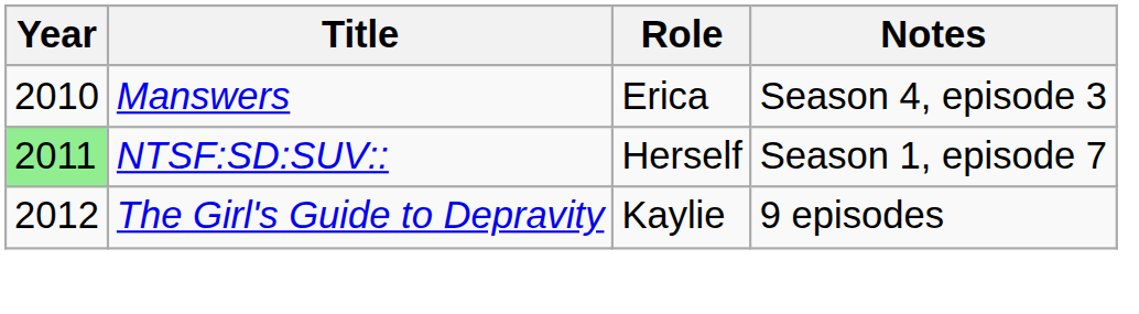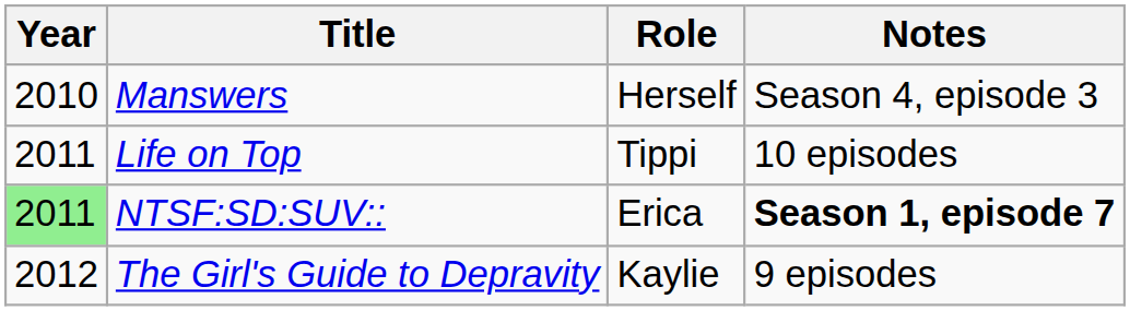 <table class="wikitable sortable">
 <tr>
 <th>Year</th>
 <th>Title</th>
 <th>Role</th>
 <th class="unsortable">Notes</th>
 </tr>
 <tr>
 <td>2010</td>
 <td><em><a href='#'>Manswers</a></em></td>
-<td>Erica</td>
+<td>Herself</td>
 <td>Season 4, episode 3</td>
+</tr>
+<tr>
+<td>2011</td>
+<td><em><a href='#'>Life on Top</a></em></td>
+<td>Tippi</td>
+<td>10 episodes</td>
 </tr>
 <tr>
 <td style="background: lightgreen;">2011</td>
 <td><em><a href='#'>NTSF:SD:SUV::</a></em></td>
-<td>Herself</td>
-<td>Season 1, episode 7</td>
+<td>Erica</td>
+<td><strong>Season 1, episode 7</strong></td>
 </tr>
 <tr>
 <td>2012</td>
 <td><em><a href='#'>The Girl's Guide to Depravity</a></em></td>
 <td>Kaylie</td>
 <td>9 episodes</td>
 </tr>
 </table>
